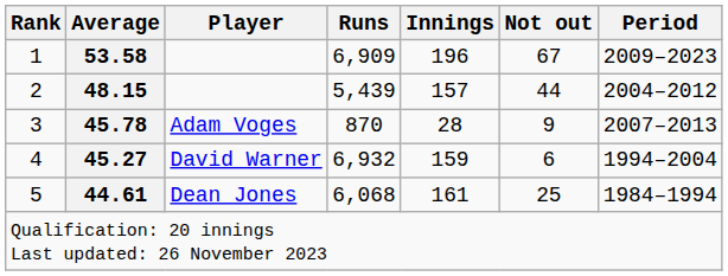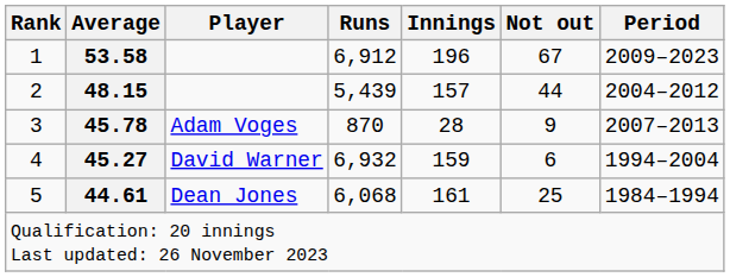 <table class="wikitable plainrowheaders sortable">
 <tr>
 <th scope=col>Rank</th>
 <th scope=col>Average</th>
 <th scope=col>Player</th>
 <th scope=col>Runs</th>
 <th scope=col>Innings</th>
 <th scope=col>Not out</th>
 <th scope=col>Period</th>
 </tr>
 <tr>
 <td align=center>1</td>
 <th scope=row style=text-align:center;>53.58</th>
 <td></td>
-<td align=center>6,909</td>
+<td align=center>6,912</td>
 <td align=center>196</td>
 <td align=center>67</td>
 <td>2009–2023</td>
 </tr>
 <tr>
 <td align=center>2</td>
 <th scope=row style=text-align:center;>48.15</th>
 <td></td>
 <td align=center>5,439</td>
 <td align=center>157</td>
 <td align=center>44</td>
 <td>2004–2012</td>
 </tr>
 <tr>
 <td align="center">3</td>
 <th scope="row" style="text-align:center;">45.78</th>
 <td><a href='#'>Adam Voges</a></td>
 <td align="center">870</td>
 <td align="center">28</td>
 <td align="center">9</td>
 <td>2007–2013</td>
 </tr>
 <tr>
 <td align="center">4</td>
 <th scope="row" style="text-align:center;">45.27</th>
 <td><a href='#'>David Warner</a></td>
 <td align="center">6,932</td>
 <td align="center">159</td>
 <td align="center">6</td>
 <td>1994–2004</td>
 </tr>
 <tr>
 <td align=center>5</td>
 <th scope=row style=text-align:center;>44.61</th>
 <td><a href='#'>Dean Jones</a></td>
 <td align=center>6,068</td>
 <td align=center>161</td>
 <td align=center>25</td>
 <td>1984–1994</td>
 </tr>
 <tr class=sortbottom>
 <td colspan=7><small>Qualification: 20 innings<br>Last updated: 26 November 2023</small></td>
 </tr>
 </table>
